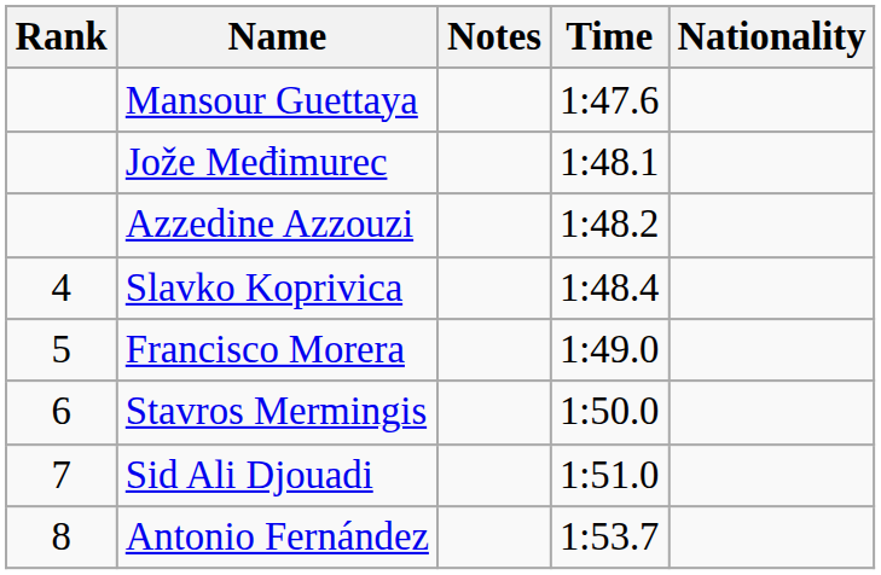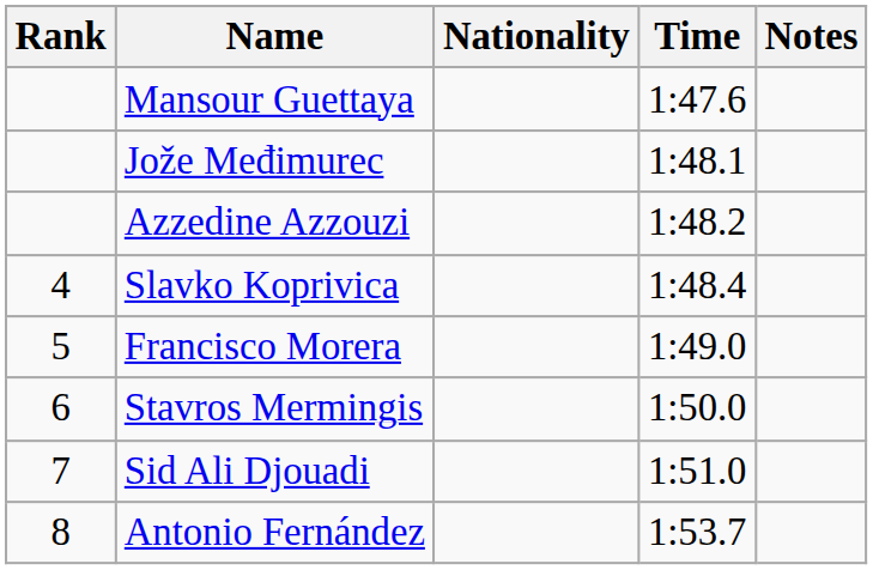 <table class="wikitable sortable" style="text-align:center">
 <tr>
 <th>Rank</th>
 <th>Name</th>
+<th>Nationality</th>
+<th>Time</th>
 <th>Notes</th>
-<th>Time</th>
-<th>Nationality</th>
 </tr>
 <tr>
 <td></td>
 <td align=left><a href='#'>Mansour Guettaya</a></td>
+<td align=left></td>
+<td>1:47.6</td>
 <td></td>
-<td>1:47.6</td>
-<td align=left></td>
 </tr>
 <tr>
 <td></td>
 <td align=left><a href='#'>Jože Međimurec</a></td>
+<td align=left></td>
+<td>1:48.1</td>
 <td></td>
-<td>1:48.1</td>
-<td align=left></td>
 </tr>
 <tr>
 <td></td>
 <td align=left><a href='#'>Azzedine Azzouzi</a></td>
+<td align=left></td>
+<td>1:48.2</td>
 <td></td>
-<td>1:48.2</td>
-<td align=left></td>
 </tr>
 <tr>
 <td>4</td>
 <td align=left><a href='#'>Slavko Koprivica</a></td>
+<td align=left></td>
+<td>1:48.4</td>
 <td></td>
-<td>1:48.4</td>
-<td align=left></td>
 </tr>
 <tr>
 <td>5</td>
 <td align=left><a href='#'>Francisco Morera</a></td>
+<td align=left></td>
+<td>1:49.0</td>
 <td></td>
-<td>1:49.0</td>
-<td align=left></td>
 </tr>
 <tr>
 <td>6</td>
 <td align=left><a href='#'>Stavros Mermingis</a></td>
+<td align=left></td>
+<td>1:50.0</td>
 <td></td>
-<td>1:50.0</td>
-<td align=left></td>
 </tr>
 <tr>
 <td>7</td>
 <td align=left><a href='#'>Sid Ali Djouadi</a></td>
+<td align=left></td>
+<td>1:51.0</td>
 <td></td>
-<td>1:51.0</td>
-<td align=left></td>
 </tr>
 <tr>
 <td>8</td>
 <td align=left><a href='#'>Antonio Fernández</a></td>
+<td align=left></td>
+<td>1:53.7</td>
 <td></td>
-<td>1:53.7</td>
-<td align=left></td>
 </tr>
 </table>
